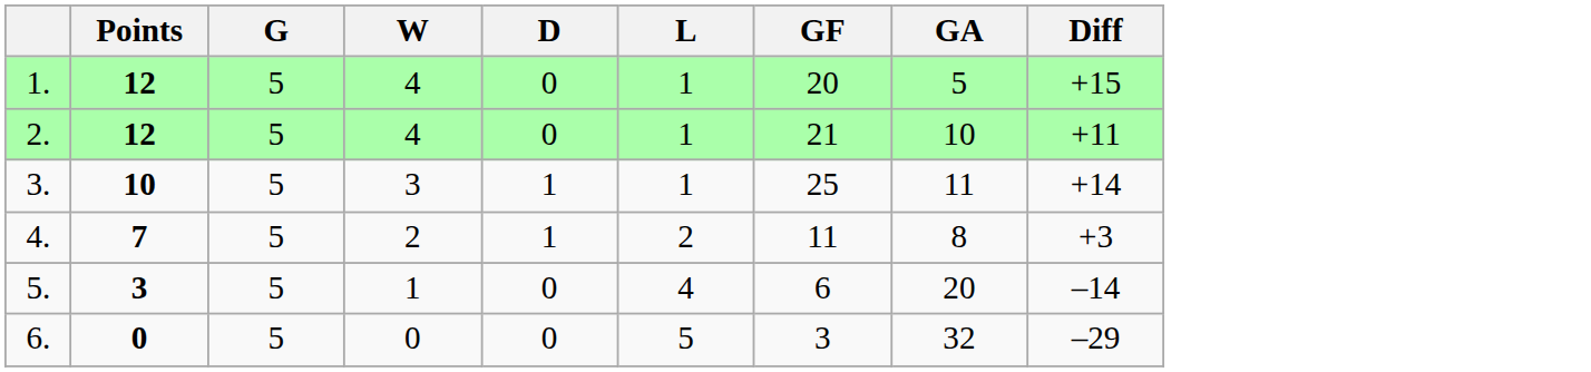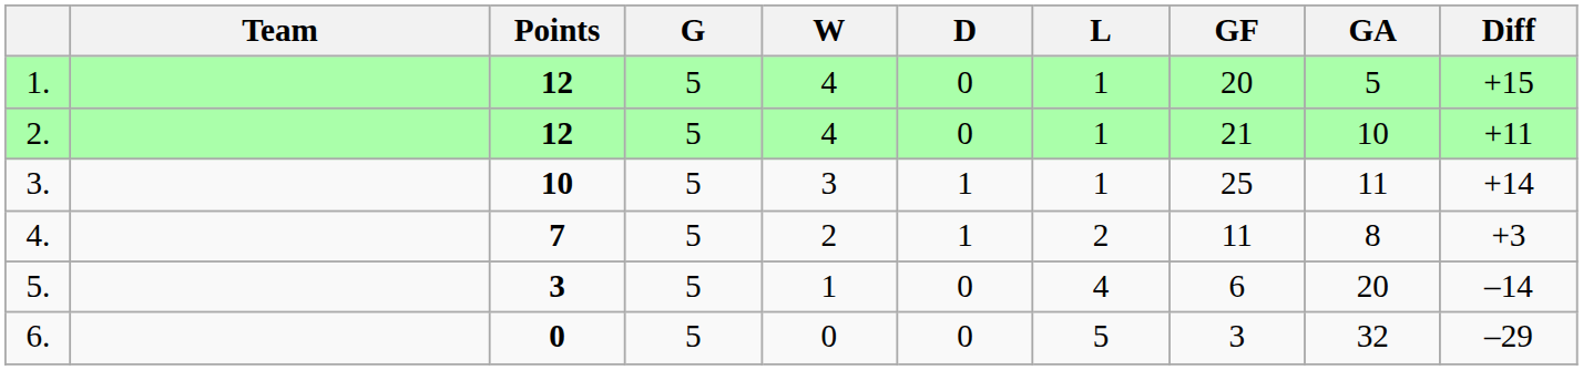 <table class=wikitable style="text-align:center">
 <tr bgcolor="#DCDCDC">
 <th width="25"></th>
+<th width="200">Team</th>
 <th width="60">Points</th>
 <th width="60">G</th>
 <th width="60">W</th>
 <th width="60">D</th>
 <th width="60">L</th>
 <th width="60">GF</th>
 <th width="60">GA</th>
 <th width="60">Diff</th>
 </tr>
 <tr bgcolor=#AAFFAA>
 <td>1.</td>
+<td align=left></td>
 <td><strong>12</strong></td>
 <td>5</td>
 <td>4</td>
 <td>0</td>
 <td>1</td>
 <td>20</td>
 <td>5</td>
 <td>+15</td>
 </tr>
 <tr bgcolor=#AAFFAA>
 <td>2.</td>
+<td align=left></td>
 <td><strong>12</strong></td>
 <td>5</td>
 <td>4</td>
 <td>0</td>
 <td>1</td>
 <td>21</td>
 <td>10</td>
 <td>+11</td>
 </tr>
 <tr>
 <td>3.</td>
+<td align=left></td>
 <td><strong>10</strong></td>
 <td>5</td>
 <td>3</td>
 <td>1</td>
 <td>1</td>
 <td>25</td>
 <td>11</td>
 <td>+14</td>
 </tr>
 <tr>
 <td>4.</td>
+<td align=left></td>
 <td><strong>7</strong></td>
 <td>5</td>
 <td>2</td>
 <td>1</td>
 <td>2</td>
 <td>11</td>
 <td>8</td>
 <td>+3</td>
 </tr>
 <tr>
 <td>5.</td>
+<td align=left></td>
 <td><strong>3</strong></td>
 <td>5</td>
 <td>1</td>
 <td>0</td>
 <td>4</td>
 <td>6</td>
 <td>20</td>
 <td>–14</td>
 </tr>
 <tr>
 <td>6.</td>
+<td align=left></td>
 <td><strong>0</strong></td>
 <td>5</td>
 <td>0</td>
 <td>0</td>
 <td>5</td>
 <td>3</td>
 <td>32</td>
 <td>–29</td>
 </tr>
 </table>
